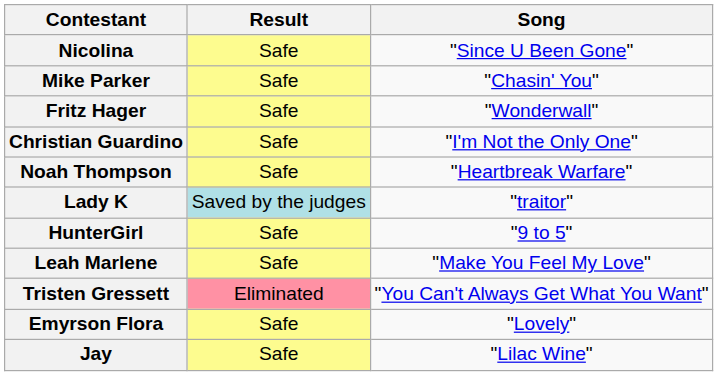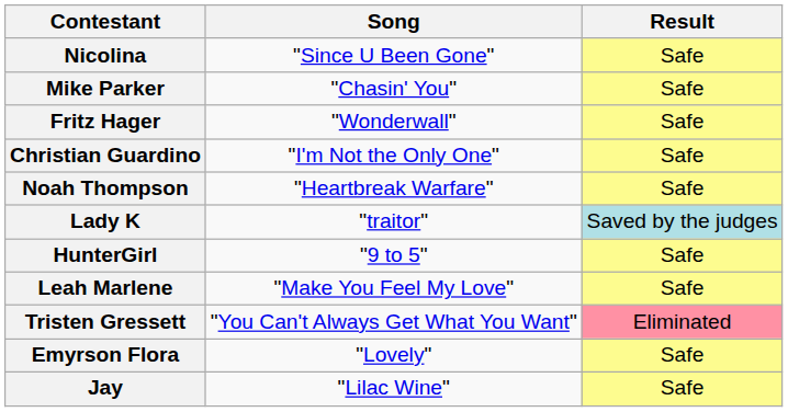 <table class="wikitable" style="text-align:center; white-space:nowrap">
 <tr>
 <th scope="col">Contestant</th>
+<th scope="col">Song</th>
 <th scope="col">Result</th>
-<th scope="col">Song</th>
 </tr>
 <tr>
 <th scope="row">Nicolina</th>
+<td>"<a href='#'>Since U Been Gone</a>"</td>
 <td style="background:#FDFC8F;">Safe</td>
-<td>"<a href='#'>Since U Been Gone</a>"</td>
 </tr>
 <tr>
 <th scope="row">Mike Parker</th>
+<td>"<a href='#'>Chasin' You</a>"</td>
 <td style="background:#FDFC8F;">Safe</td>
-<td>"<a href='#'>Chasin' You</a>"</td>
 </tr>
 <tr>
 <th scope="row">Fritz Hager</th>
+<td>"<a href='#'>Wonderwall</a>"</td>
 <td style="background:#FDFC8F;">Safe</td>
-<td>"<a href='#'>Wonderwall</a>"</td>
 </tr>
 <tr>
 <th scope="row">Christian Guardino</th>
+<td>"<a href='#'>I'm Not the Only One</a>"</td>
 <td style="background:#FDFC8F;">Safe</td>
-<td>"<a href='#'>I'm Not the Only One</a>"</td>
 </tr>
 <tr>
 <th scope="row">Noah Thompson</th>
+<td>"<a href='#'>Heartbreak Warfare</a>"</td>
 <td style="background:#FDFC8F;">Safe</td>
-<td>"<a href='#'>Heartbreak Warfare</a>"</td>
 </tr>
 <tr>
 <th scope="row">Lady K</th>
+<td>"<a href='#'>traitor</a>"</td>
 <td style="background:#B0E0E6;">Saved by the judges</td>
-<td>"<a href='#'>traitor</a>"</td>
 </tr>
 <tr>
 <th scope="row">HunterGirl</th>
+<td>"<a href='#'>9 to 5</a>"</td>
 <td style="background:#FDFC8F;">Safe</td>
-<td>"<a href='#'>9 to 5</a>"</td>
 </tr>
 <tr>
 <th scope="row">Leah Marlene</th>
+<td>"<a href='#'>Make You Feel My Love</a>"</td>
 <td style="background:#FDFC8F;">Safe</td>
-<td>"<a href='#'>Make You Feel My Love</a>"</td>
 </tr>
 <tr>
 <th scope="row">Tristen Gressett</th>
+<td>"<a href='#'>You Can't Always Get What You Want</a>"</td>
 <td style="background:#FF91A4;">Eliminated</td>
-<td>"<a href='#'>You Can't Always Get What You Want</a>"</td>
 </tr>
 <tr>
 <th scope="row">Emyrson Flora</th>
+<td>"<a href='#'>Lovely</a>"</td>
 <td style="background:#FDFC8F;">Safe</td>
-<td>"<a href='#'>Lovely</a>"</td>
 </tr>
 <tr>
 <th scope="row">Jay</th>
+<td>"<a href='#'>Lilac Wine</a>"</td>
 <td style="background:#FDFC8F;">Safe</td>
-<td>"<a href='#'>Lilac Wine</a>"</td>
 </tr>
 </table>
